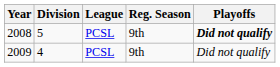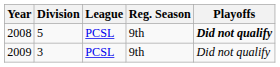 <table class="wikitable">
 <tr>
 <th>Year</th>
 <th>Division</th>
 <th>League</th>
 <th>Reg. Season</th>
 <th>Playoffs</th>
 </tr>
 <tr>
 <td>2008</td>
 <td>5</td>
 <td><a href='#'>PCSL</a></td>
 <td>9th</td>
 <td><strong><em>Did not qualify</em></strong></td>
 </tr>
 <tr>
 <td>2009</td>
-<td>4</td>
+<td>3</td>
 <td><a href='#'>PCSL</a></td>
 <td>9th</td>
 <td><em>Did not qualify</em></td>
 </tr>
 </table>
